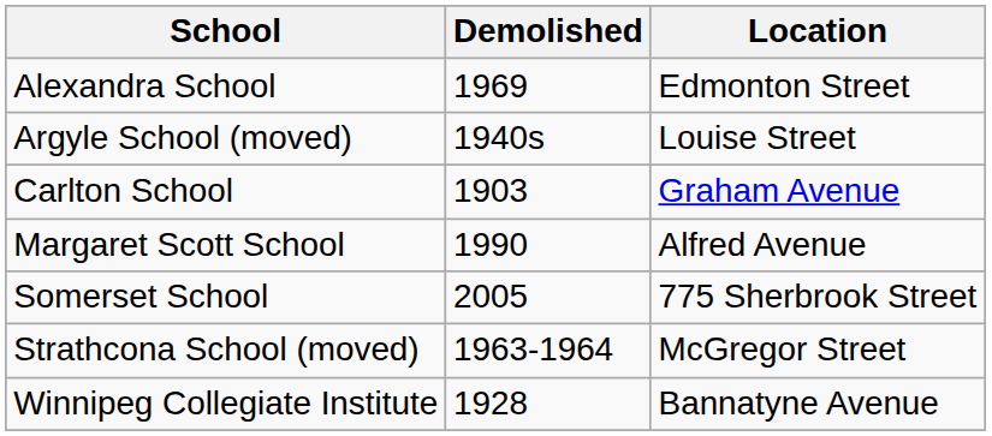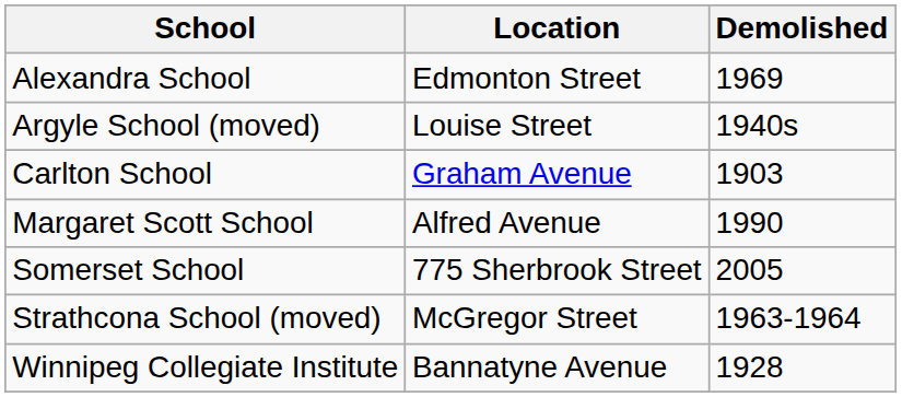 <table class="wikitable">
 <tr>
 <th>School</th>
+<th>Location</th>
 <th>Demolished</th>
-<th>Location</th>
 </tr>
 <tr>
 <td>Alexandra School</td>
+<td>Edmonton Street</td>
 <td>1969</td>
-<td>Edmonton Street</td>
 </tr>
 <tr>
 <td>Argyle School (moved)</td>
+<td>Louise Street</td>
 <td>1940s</td>
-<td>Louise Street</td>
 </tr>
 <tr>
 <td>Carlton School</td>
+<td><a href='#'>Graham Avenue</a></td>
 <td>1903</td>
-<td><a href='#'>Graham Avenue</a></td>
 </tr>
 <tr>
 <td>Margaret Scott School</td>
+<td>Alfred Avenue</td>
 <td>1990</td>
-<td>Alfred Avenue</td>
 </tr>
 <tr>
 <td>Somerset School</td>
+<td>775 Sherbrook Street</td>
 <td>2005</td>
-<td>775 Sherbrook Street</td>
 </tr>
 <tr>
 <td>Strathcona School (moved)</td>
+<td>McGregor Street</td>
 <td>1963-1964</td>
-<td>McGregor Street</td>
 </tr>
 <tr>
 <td>Winnipeg Collegiate Institute</td>
+<td>Bannatyne Avenue</td>
 <td>1928</td>
-<td>Bannatyne Avenue</td>
 </tr>
 </table>
